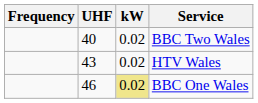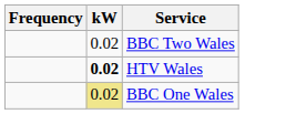 <table class="wikitable sortable">
 <tr>
 <th>Frequency</th>
-<th>UHF</th>
 <th>kW</th>
 <th>Service</th>
 </tr>
 <tr>
 <td></td>
-<td>40</td>
 <td>0.02</td>
 <td><a href='#'>BBC Two Wales</a></td>
 </tr>
 <tr>
 <td></td>
-<td>43</td>
-<td>0.02</td>
+<td><strong>0.02</strong></td>
 <td><a href='#'>HTV Wales</a></td>
 </tr>
 <tr>
 <td></td>
-<td>46</td>
 <td style="background: khaki;">0.02</td>
 <td><a href='#'>BBC One Wales</a></td>
 </tr>
 </table>
